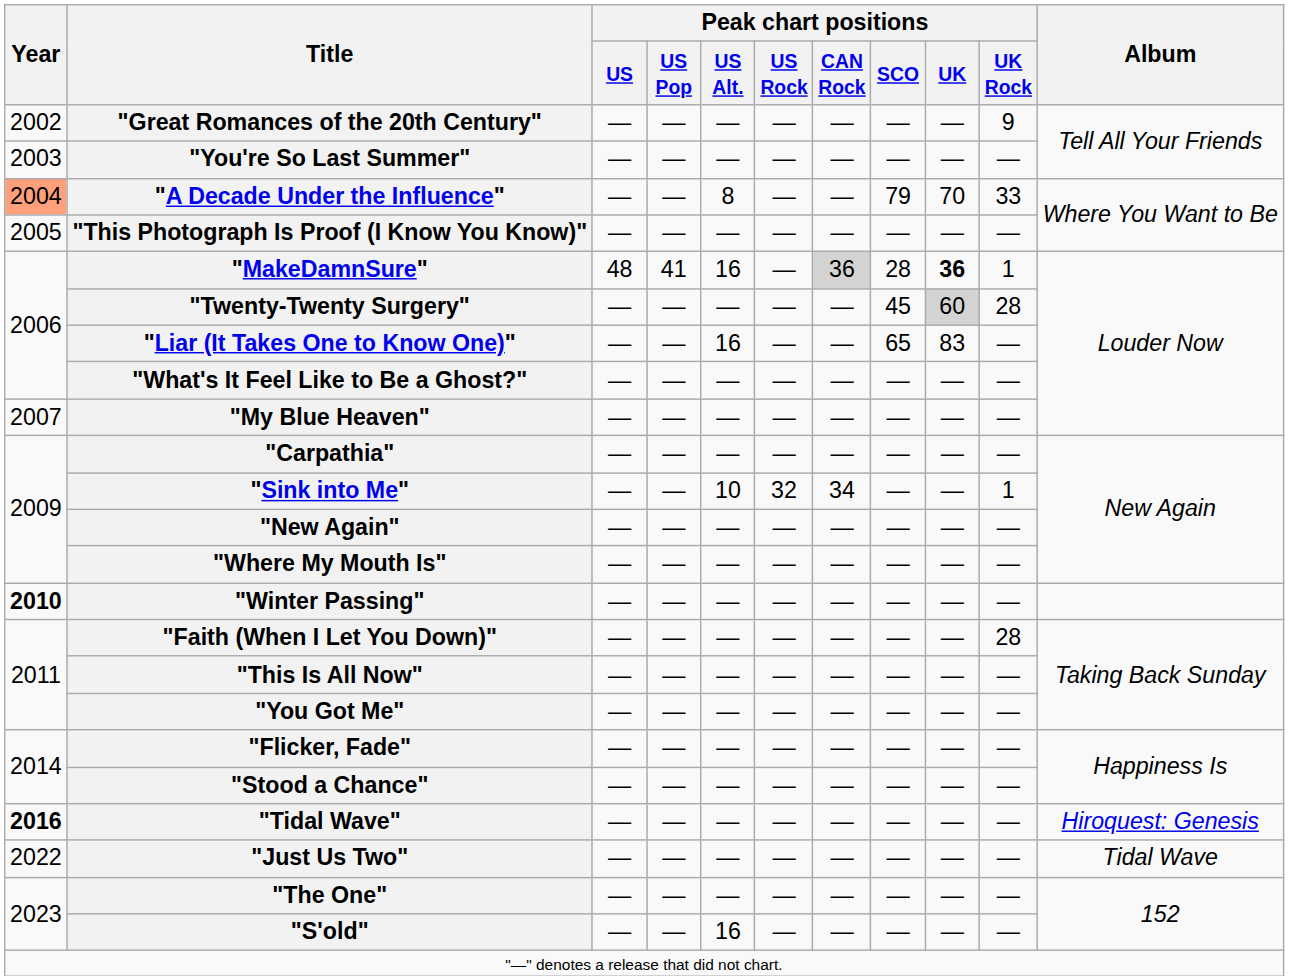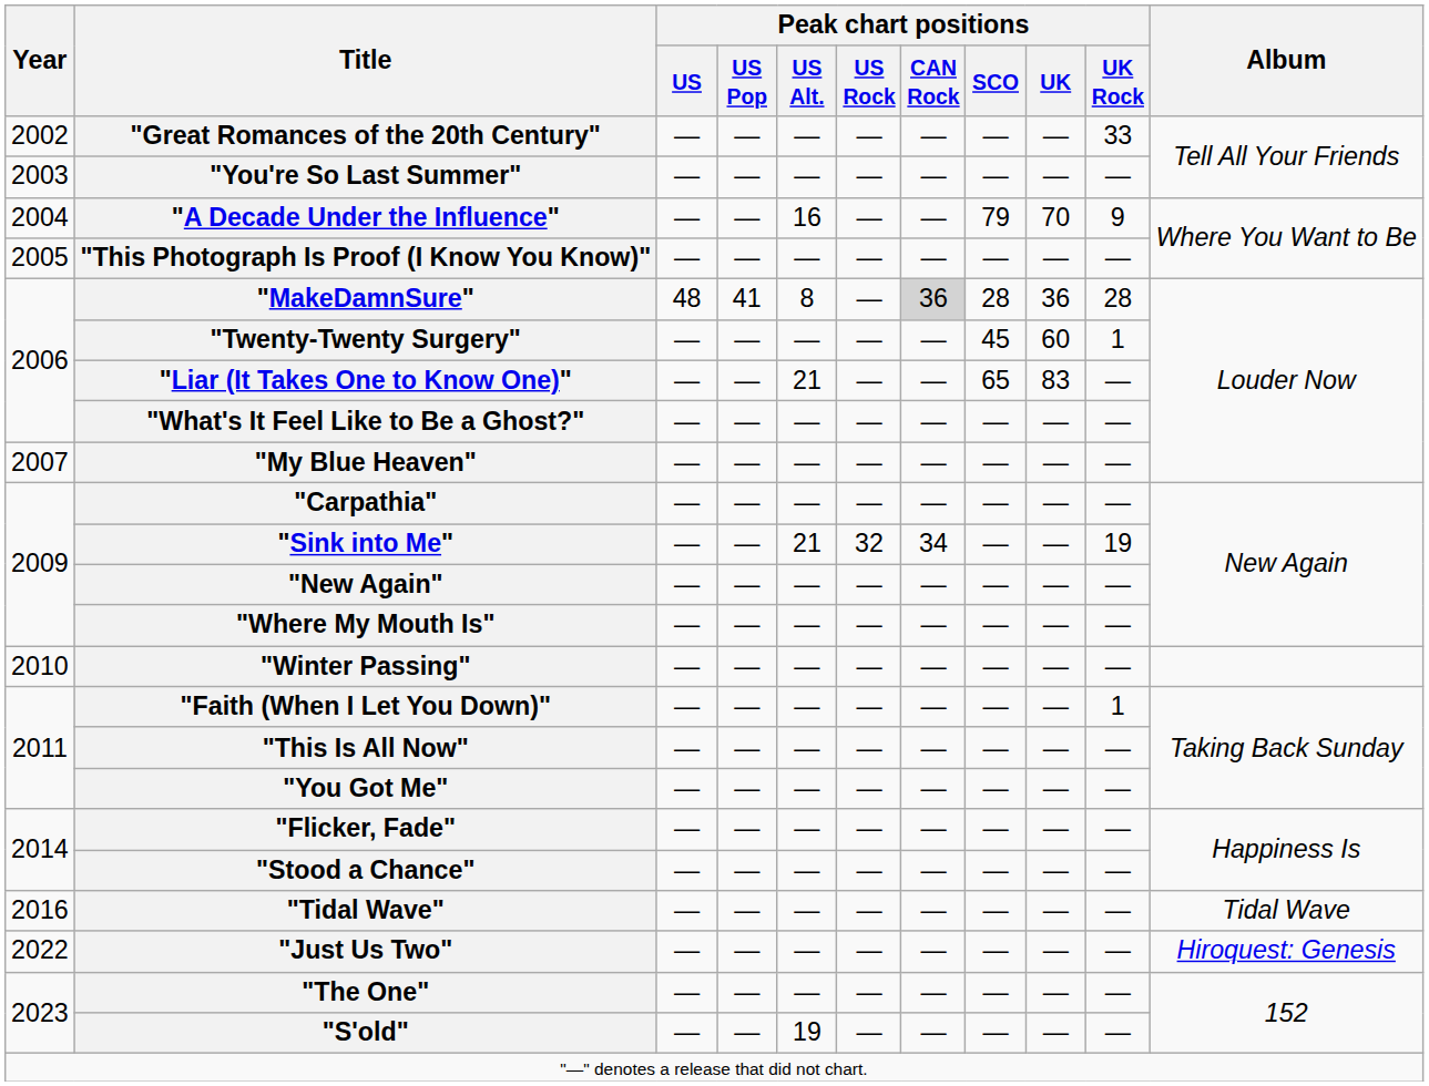 <table class="wikitable plainrowheaders" style="text-align:center">
 <tr>
 <th rowspan="2">Year</th>
 <th rowspan="2">Title</th>
 <th colspan="8">Peak chart positions</th>
 <th rowspan="2">Album</th>
 </tr>
 <tr>
 <th style="width:30px;"><small><a href='#'>US</a></small><br></th>
 <th style="width:30px;"><small><a href='#'>US<br>Pop</a></small><br></th>
 <th style="width:30px;"><small><a href='#'>US<br>Alt.</a></small><br></th>
 <th style="width:30px;"><small><a href='#'>US<br>Rock</a></small><br></th>
 <th style="width:30px;"><small><a href='#'>CAN<br>Rock</a></small><br></th>
 <th style="width:30px;"><small><a href='#'>SCO</a></small><br></th>
 <th style="width:30px;"><small><a href='#'>UK</a></small><br></th>
 <th style="width:30px;"><small><a href='#'>UK<br>Rock</a></small><br></th>
 </tr>
 <tr>
 <td>2002</td>
 <th scope="row">"Great Romances of the 20th Century"</th>
 <td style="text-align:center;">—</td>
 <td style="text-align:center;">—</td>
 <td style="text-align:center;">—</td>
 <td style="text-align:center;">—</td>
 <td style="text-align:center;">—</td>
 <td style="text-align:center;">—</td>
 <td style="text-align:center;">—</td>
-<td style="text-align:center;">9</td>
+<td style="text-align:center;">33</td>
 <td rowspan="2"><em>Tell All Your Friends</em></td>
 </tr>
 <tr>
 <td>2003</td>
 <th scope="row">"You're So Last Summer"</th>
 <td style="text-align:center;">—</td>
 <td style="text-align:center;">—</td>
 <td style="text-align:center;">—</td>
 <td style="text-align:center;">—</td>
 <td style="text-align:center;">—</td>
 <td style="text-align:center;">—</td>
 <td style="text-align:center;">—</td>
 <td style="text-align:center;">—</td>
 </tr>
 <tr>
-<td style="background: lightsalmon;">2004</td>
+<td>2004</td>
 <th scope="row">"<a href='#'>A Decade Under the Influence</a>"</th>
 <td style="text-align:center;">—</td>
 <td style="text-align:center;">—</td>
-<td style="text-align:center;">8</td>
+<td style="text-align:center;">16</td>
 <td style="text-align:center;">—</td>
 <td style="text-align:center;">—</td>
 <td style="text-align:center;">79</td>
 <td style="text-align:center;">70</td>
-<td style="text-align:center;">33</td>
+<td style="text-align:center;">9</td>
 <td rowspan="2"><em>Where You Want to Be</em></td>
 </tr>
 <tr>
 <td>2005</td>
 <th scope="row">"This Photograph Is Proof (I Know You Know)"</th>
 <td style="text-align:center;">—</td>
 <td style="text-align:center;">—</td>
 <td style="text-align:center;">—</td>
 <td style="text-align:center;">—</td>
 <td style="text-align:center;">—</td>
 <td style="text-align:center;">—</td>
 <td style="text-align:center;">—</td>
 <td style="text-align:center;">—</td>
 </tr>
 <tr>
 <td rowspan="4">2006</td>
 <th scope="row">"<a href='#'>MakeDamnSure</a>"</th>
 <td style="text-align:center;">48</td>
 <td style="text-align:center;">41</td>
-<td style="text-align:center;">16</td>
+<td style="text-align:center;">8</td>
 <td style="text-align:center;">—</td>
 <td style="background: lightgrey; text-align:center;">36</td>
 <td style="text-align:center;">28</td>
-<td style="text-align:center;"><strong>36</strong></td>
-<td style="text-align:center;">1</td>
+<td style="text-align:center;">36</td>
+<td style="text-align:center;">28</td>
 <td rowspan="5"><em>Louder Now</em></td>
 </tr>
 <tr>
 <th scope="row">"Twenty-Twenty Surgery"</th>
 <td style="text-align:center;">—</td>
 <td style="text-align:center;">—</td>
 <td style="text-align:center;">—</td>
 <td style="text-align:center;">—</td>
 <td style="text-align:center;">—</td>
 <td style="text-align:center;">45</td>
-<td style="background: lightgrey; text-align:center;">60</td>
-<td style="text-align:center;">28</td>
+<td style="text-align:center;">60</td>
+<td style="text-align:center;">1</td>
 </tr>
 <tr>
 <th scope="row">"<a href='#'>Liar (It Takes One to Know One)</a>"</th>
 <td style="text-align:center;">—</td>
 <td style="text-align:center;">—</td>
-<td style="text-align:center;">16</td>
+<td style="text-align:center;">21</td>
 <td style="text-align:center;">—</td>
 <td style="text-align:center;">—</td>
 <td style="text-align:center;">65</td>
 <td style="text-align:center;">83</td>
 <td style="text-align:center;">—</td>
 </tr>
 <tr>
 <th scope="row">"What's It Feel Like to Be a Ghost?"</th>
 <td style="text-align:center;">—</td>
 <td style="text-align:center;">—</td>
 <td style="text-align:center;">—</td>
 <td style="text-align:center;">—</td>
 <td style="text-align:center;">—</td>
 <td style="text-align:center;">—</td>
 <td style="text-align:center;">—</td>
 <td style="text-align:center;">—</td>
 </tr>
 <tr>
 <td>2007</td>
 <th scope="row">"My Blue Heaven"</th>
 <td style="text-align:center;">—</td>
 <td style="text-align:center;">—</td>
 <td style="text-align:center;">—</td>
 <td style="text-align:center;">—</td>
 <td style="text-align:center;">—</td>
 <td style="text-align:center;">—</td>
 <td style="text-align:center;">—</td>
 <td style="text-align:center;">—</td>
 </tr>
 <tr>
 <td rowspan="4">2009</td>
 <th scope="row">"Carpathia"</th>
 <td style="text-align:center;">—</td>
 <td style="text-align:center;">—</td>
 <td style="text-align:center;">—</td>
 <td style="text-align:center;">—</td>
 <td style="text-align:center;">—</td>
 <td style="text-align:center;">—</td>
 <td style="text-align:center;">—</td>
 <td style="text-align:center;">—</td>
 <td rowspan="4"><em>New Again</em></td>
 </tr>
 <tr>
 <th scope="row">"<a href='#'>Sink into Me</a>"</th>
 <td style="text-align:center;">—</td>
 <td style="text-align:center;">—</td>
-<td style="text-align:center;">10</td>
+<td style="text-align:center;">21</td>
 <td style="text-align:center;">32</td>
 <td style="text-align:center;">34</td>
 <td style="text-align:center;">—</td>
 <td style="text-align:center;">—</td>
-<td style="text-align:center;">1</td>
+<td style="text-align:center;">19</td>
 </tr>
 <tr>
 <th scope="row">"New Again"</th>
 <td style="text-align:center;">—</td>
 <td style="text-align:center;">—</td>
 <td style="text-align:center;">—</td>
 <td style="text-align:center;">—</td>
 <td style="text-align:center;">—</td>
 <td style="text-align:center;">—</td>
 <td style="text-align:center;">—</td>
 <td style="text-align:center;">—</td>
 </tr>
 <tr>
 <th scope="row">"Where My Mouth Is"</th>
 <td style="text-align:center;">—</td>
 <td style="text-align:center;">—</td>
 <td style="text-align:center;">—</td>
 <td style="text-align:center;">—</td>
 <td style="text-align:center;">—</td>
 <td style="text-align:center;">—</td>
 <td style="text-align:center;">—</td>
 <td style="text-align:center;">—</td>
 </tr>
 <tr>
-<td><strong>2010</strong></td>
+<td>2010</td>
 <th scope="row">"Winter Passing"</th>
 <td style="text-align:center;">—</td>
 <td style="text-align:center;">—</td>
 <td style="text-align:center;">—</td>
 <td style="text-align:center;">—</td>
 <td style="text-align:center;">—</td>
 <td style="text-align:center;">—</td>
 <td style="text-align:center;">—</td>
 <td style="text-align:center;">—</td>
 <td></td>
 </tr>
 <tr>
 <td rowspan="3">2011</td>
 <th scope="row">"Faith (When I Let You Down)"</th>
 <td style="text-align:center;">—</td>
 <td style="text-align:center;">—</td>
 <td style="text-align:center;">—</td>
 <td style="text-align:center;">—</td>
 <td style="text-align:center;">—</td>
 <td style="text-align:center;">—</td>
 <td style="text-align:center;">—</td>
-<td style="text-align:center;">28</td>
+<td style="text-align:center;">1</td>
 <td rowspan="3"><em>Taking Back Sunday</em></td>
 </tr>
 <tr>
 <th scope="row">"This Is All Now"</th>
 <td style="text-align:center;">—</td>
 <td style="text-align:center;">—</td>
 <td style="text-align:center;">—</td>
 <td style="text-align:center;">—</td>
 <td style="text-align:center;">—</td>
 <td style="text-align:center;">—</td>
 <td style="text-align:center;">—</td>
 <td style="text-align:center;">—</td>
 </tr>
 <tr>
 <th scope="row">"You Got Me"</th>
 <td style="text-align:center;">—</td>
 <td style="text-align:center;">—</td>
 <td style="text-align:center;">—</td>
 <td style="text-align:center;">—</td>
 <td style="text-align:center;">—</td>
 <td style="text-align:center;">—</td>
 <td style="text-align:center;">—</td>
 <td style="text-align:center;">—</td>
 </tr>
 <tr>
 <td rowspan="2">2014</td>
 <th scope="row">"Flicker, Fade"</th>
 <td style="text-align:center;">—</td>
 <td style="text-align:center;">—</td>
 <td style="text-align:center;">—</td>
 <td style="text-align:center;">—</td>
 <td style="text-align:center;">—</td>
 <td style="text-align:center;">—</td>
 <td style="text-align:center;">—</td>
 <td style="text-align:center;">—</td>
 <td rowspan="2"><em>Happiness Is</em></td>
 </tr>
 <tr>
 <th scope="row">"Stood a Chance"</th>
 <td style="text-align:center;">—</td>
 <td style="text-align:center;">—</td>
 <td style="text-align:center;">—</td>
 <td style="text-align:center;">—</td>
 <td style="text-align:center;">—</td>
 <td style="text-align:center;">—</td>
 <td style="text-align:center;">—</td>
 <td style="text-align:center;">—</td>
 </tr>
 <tr>
-<td rowspan="1"><strong>2016</strong></td>
+<td rowspan="1">2016</td>
 <th scope="row">"Tidal Wave"</th>
 <td style="text-align:center;">—</td>
 <td style="text-align:center;">—</td>
 <td style="text-align:center;">—</td>
 <td style="text-align:center;">—</td>
 <td style="text-align:center;">—</td>
 <td style="text-align:center;">—</td>
 <td style="text-align:center;">—</td>
 <td style="text-align:center;">—</td>
-<td><em><a href='#'>Hiroquest: Genesis</a></em></td>
+<td><em>Tidal Wave</em></td>
 </tr>
 <tr>
 <td rowspan="1">2022</td>
 <th scope="row">"Just Us Two" </th>
 <td style="text-align:center;">—</td>
 <td style="text-align:center;">—</td>
 <td style="text-align:center;">—</td>
 <td style="text-align:center;">—</td>
 <td style="text-align:center;">—</td>
 <td style="text-align:center;">—</td>
 <td style="text-align:center;">—</td>
 <td style="text-align:center;">—</td>
-<td><em>Tidal Wave</em></td>
+<td><em><a href='#'>Hiroquest: Genesis</a></em></td>
 </tr>
 <tr>
 <td rowspan="2">2023</td>
 <th scope="row">"The One"</th>
 <td style="text-align:center;">—</td>
 <td style="text-align:center;">—</td>
 <td style="text-align:center;">—</td>
 <td style="text-align:center;">—</td>
 <td style="text-align:center;">—</td>
 <td style="text-align:center;">—</td>
 <td style="text-align:center;">—</td>
 <td style="text-align:center;">—</td>
 <td rowspan="2"><em>152</em></td>
 </tr>
 <tr>
 <th scope="row">"S'old"</th>
 <td style="text-align:center;">—</td>
 <td style="text-align:center;">—</td>
-<td style="text-align:center;">16</td>
+<td style="text-align:center;">19</td>
 <td style="text-align:center;">—</td>
 <td style="text-align:center;">—</td>
 <td style="text-align:center;">—</td>
 <td style="text-align:center;">—</td>
 <td style="text-align:center;">—</td>
 </tr>
 <tr>
 <td colspan="12" style="text-align:center; font-size:8pt;">"—" denotes a release that did not chart.</td>
 </tr>
 </table>
